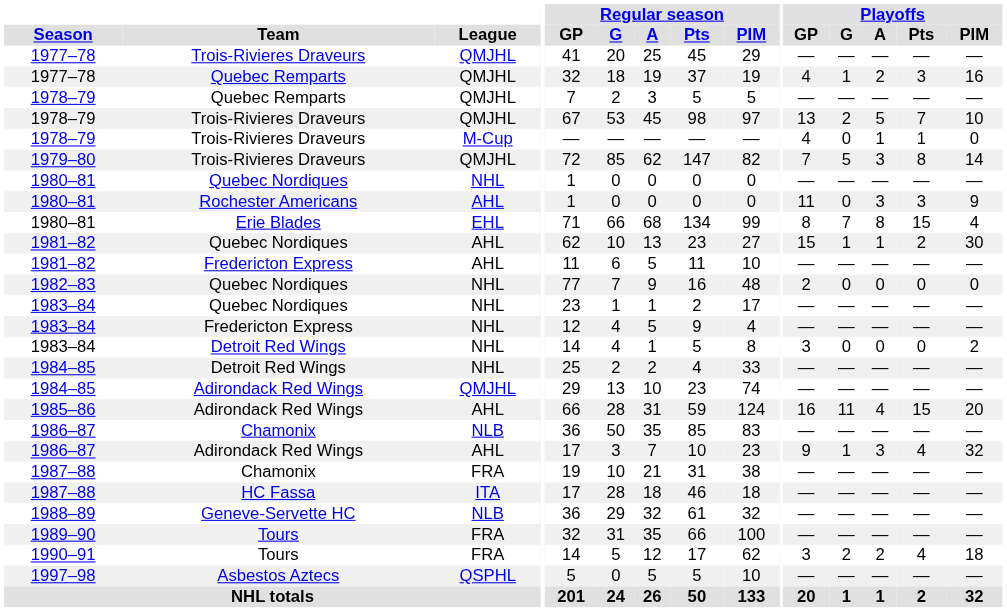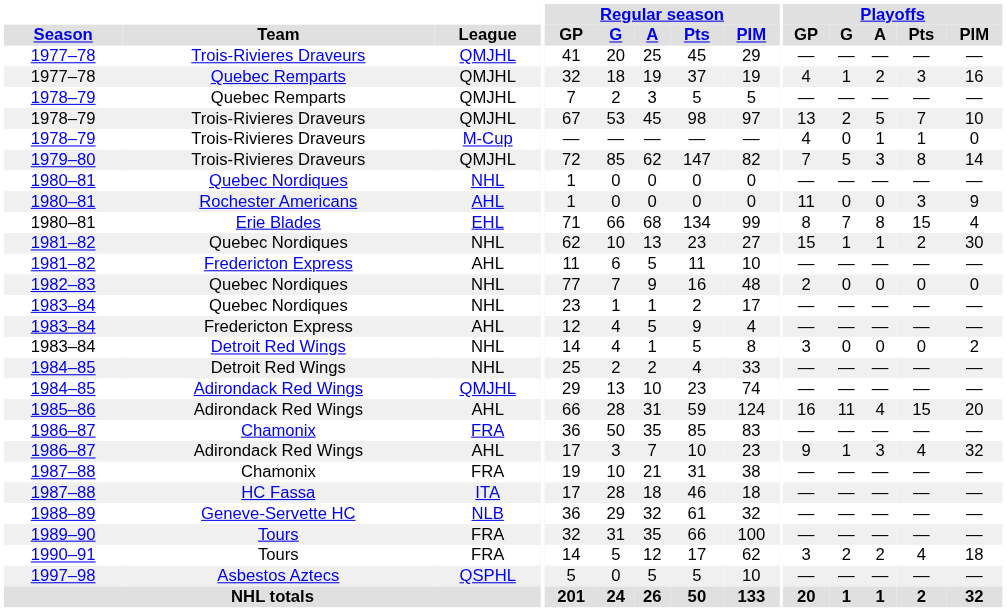 <table border="0" cellpadding="1" cellspacing="0" style="text-align:center; width:60em">
 <tr bgcolor="#e0e0e0">
 <th colspan="3" bgcolor="#ffffff"></th>
 <th rowspan="100" bgcolor="#ffffff"></th>
 <th colspan="5"><a href='#'>Regular season</a></th>
 <th rowspan="100" bgcolor="#ffffff"></th>
 <th colspan="5"><a href='#'>Playoffs</a></th>
 </tr>
 <tr bgcolor="#e0e0e0">
 <th><a href='#'>Season</a></th>
 <th>Team</th>
 <th>League</th>
 <th>GP</th>
 <th><a href='#'>G</a></th>
 <th><a href='#'>A</a></th>
 <th><a href='#'>Pts</a></th>
 <th><a href='#'>PIM</a></th>
 <th>GP</th>
 <th>G</th>
 <th>A</th>
 <th>Pts</th>
 <th>PIM</th>
 </tr>
 <tr>
 <td><a href='#'>1977–78</a></td>
 <td><a href='#'>Trois-Rivieres Draveurs</a></td>
 <td><a href='#'>QMJHL</a></td>
 <td>41</td>
 <td>20</td>
 <td>25</td>
 <td>45</td>
 <td>29</td>
 <td>—</td>
 <td>—</td>
 <td>—</td>
 <td>—</td>
 <td>—</td>
 </tr>
 <tr bgcolor="#f0f0f0">
 <td>1977–78</td>
 <td><a href='#'>Quebec Remparts</a></td>
 <td>QMJHL</td>
 <td>32</td>
 <td>18</td>
 <td>19</td>
 <td>37</td>
 <td>19</td>
 <td>4</td>
 <td>1</td>
 <td>2</td>
 <td>3</td>
 <td>16</td>
 </tr>
 <tr>
 <td><a href='#'>1978–79</a></td>
 <td>Quebec Remparts</td>
 <td>QMJHL</td>
 <td>7</td>
 <td>2</td>
 <td>3</td>
 <td>5</td>
 <td>5</td>
 <td>—</td>
 <td>—</td>
 <td>—</td>
 <td>—</td>
 <td>—</td>
 </tr>
 <tr bgcolor="#f0f0f0">
 <td>1978–79</td>
 <td>Trois-Rivieres Draveurs</td>
 <td>QMJHL</td>
 <td>67</td>
 <td>53</td>
 <td>45</td>
 <td>98</td>
 <td>97</td>
 <td>13</td>
 <td>2</td>
 <td>5</td>
 <td>7</td>
 <td>10</td>
 </tr>
 <tr>
 <td><a href='#'>1978–79</a></td>
 <td>Trois-Rivieres Draveurs</td>
 <td><a href='#'>M-Cup</a></td>
 <td>—</td>
 <td>—</td>
 <td>—</td>
 <td>—</td>
 <td>—</td>
 <td>4</td>
 <td>0</td>
 <td>1</td>
 <td>1</td>
 <td>0</td>
 </tr>
 <tr bgcolor="#f0f0f0">
 <td><a href='#'>1979–80</a></td>
 <td>Trois-Rivieres Draveurs</td>
 <td>QMJHL</td>
 <td>72</td>
 <td>85</td>
 <td>62</td>
 <td>147</td>
 <td>82</td>
 <td>7</td>
 <td>5</td>
 <td>3</td>
 <td>8</td>
 <td>14</td>
 </tr>
 <tr>
 <td><a href='#'>1980–81</a></td>
 <td><a href='#'>Quebec Nordiques</a></td>
 <td><a href='#'>NHL</a></td>
 <td>1</td>
 <td>0</td>
 <td>0</td>
 <td>0</td>
 <td>0</td>
 <td>—</td>
 <td>—</td>
 <td>—</td>
 <td>—</td>
 <td>—</td>
 </tr>
 <tr bgcolor="#f0f0f0">
 <td><a href='#'>1980–81</a></td>
 <td><a href='#'>Rochester Americans</a></td>
 <td><a href='#'>AHL</a></td>
 <td>1</td>
 <td>0</td>
 <td>0</td>
 <td>0</td>
 <td>0</td>
 <td>11</td>
 <td>0</td>
-<td>3</td>
+<td>0</td>
 <td>3</td>
 <td>9</td>
 </tr>
 <tr>
 <td>1980–81</td>
 <td><a href='#'>Erie Blades</a></td>
 <td><a href='#'>EHL</a></td>
 <td>71</td>
 <td>66</td>
 <td>68</td>
 <td>134</td>
 <td>99</td>
 <td>8</td>
 <td>7</td>
 <td>8</td>
 <td>15</td>
 <td>4</td>
 </tr>
 <tr bgcolor="#f0f0f0">
 <td><a href='#'>1981–82</a></td>
 <td>Quebec Nordiques</td>
-<td>AHL</td>
+<td>NHL</td>
 <td>62</td>
 <td>10</td>
 <td>13</td>
 <td>23</td>
 <td>27</td>
 <td>15</td>
 <td>1</td>
 <td>1</td>
 <td>2</td>
 <td>30</td>
 </tr>
 <tr>
 <td><a href='#'>1981–82</a></td>
 <td><a href='#'>Fredericton Express</a></td>
 <td>AHL</td>
 <td>11</td>
 <td>6</td>
 <td>5</td>
 <td>11</td>
 <td>10</td>
 <td>—</td>
 <td>—</td>
 <td>—</td>
 <td>—</td>
 <td>—</td>
 </tr>
 <tr bgcolor="#f0f0f0">
 <td><a href='#'>1982–83</a></td>
 <td>Quebec Nordiques</td>
 <td>NHL</td>
 <td>77</td>
 <td>7</td>
 <td>9</td>
 <td>16</td>
 <td>48</td>
 <td>2</td>
 <td>0</td>
 <td>0</td>
 <td>0</td>
 <td>0</td>
 </tr>
 <tr>
 <td><a href='#'>1983–84</a></td>
 <td>Quebec Nordiques</td>
 <td>NHL</td>
 <td>23</td>
 <td>1</td>
 <td>1</td>
 <td>2</td>
 <td>17</td>
 <td>—</td>
 <td>—</td>
 <td>—</td>
 <td>—</td>
 <td>—</td>
 </tr>
 <tr bgcolor="#f0f0f0">
 <td><a href='#'>1983–84</a></td>
 <td>Fredericton Express</td>
-<td>NHL</td>
+<td>AHL</td>
 <td>12</td>
 <td>4</td>
 <td>5</td>
 <td>9</td>
 <td>4</td>
 <td>—</td>
 <td>—</td>
 <td>—</td>
 <td>—</td>
 <td>—</td>
 </tr>
 <tr>
 <td>1983–84</td>
 <td><a href='#'>Detroit Red Wings</a></td>
 <td>NHL</td>
 <td>14</td>
 <td>4</td>
 <td>1</td>
 <td>5</td>
 <td>8</td>
 <td>3</td>
 <td>0</td>
 <td>0</td>
 <td>0</td>
 <td>2</td>
 </tr>
 <tr bgcolor="#f0f0f0">
 <td><a href='#'>1984–85</a></td>
 <td>Detroit Red Wings</td>
 <td>NHL</td>
 <td>25</td>
 <td>2</td>
 <td>2</td>
 <td>4</td>
 <td>33</td>
 <td>—</td>
 <td>—</td>
 <td>—</td>
 <td>—</td>
 <td>—</td>
 </tr>
 <tr>
 <td><a href='#'>1984–85</a></td>
 <td><a href='#'>Adirondack Red Wings</a></td>
 <td><a href='#'>QMJHL</a></td>
 <td>29</td>
 <td>13</td>
 <td>10</td>
 <td>23</td>
 <td>74</td>
 <td>—</td>
 <td>—</td>
 <td>—</td>
 <td>—</td>
 <td>—</td>
 </tr>
 <tr bgcolor="#f0f0f0">
 <td><a href='#'>1985–86</a></td>
 <td>Adirondack Red Wings</td>
 <td>AHL</td>
 <td>66</td>
 <td>28</td>
 <td>31</td>
 <td>59</td>
 <td>124</td>
 <td>16</td>
 <td>11</td>
 <td>4</td>
 <td>15</td>
 <td>20</td>
 </tr>
 <tr>
 <td><a href='#'>1986–87</a></td>
 <td><a href='#'>Chamonix</a></td>
-<td><a href='#'>NLB</a></td>
+<td><a href='#'>FRA</a></td>
 <td>36</td>
 <td>50</td>
 <td>35</td>
 <td>85</td>
 <td>83</td>
 <td>—</td>
 <td>—</td>
 <td>—</td>
 <td>—</td>
 <td>—</td>
 </tr>
 <tr bgcolor="#f0f0f0">
 <td><a href='#'>1986–87</a></td>
 <td>Adirondack Red Wings</td>
 <td>AHL</td>
 <td>17</td>
 <td>3</td>
 <td>7</td>
 <td>10</td>
 <td>23</td>
 <td>9</td>
 <td>1</td>
 <td>3</td>
 <td>4</td>
 <td>32</td>
 </tr>
 <tr>
 <td><a href='#'>1987–88</a></td>
 <td>Chamonix</td>
 <td>FRA</td>
 <td>19</td>
 <td>10</td>
 <td>21</td>
 <td>31</td>
 <td>38</td>
 <td>—</td>
 <td>—</td>
 <td>—</td>
 <td>—</td>
 <td>—</td>
 </tr>
 <tr bgcolor="#f0f0f0">
 <td><a href='#'>1987–88</a></td>
 <td><a href='#'>HC Fassa</a></td>
 <td><a href='#'>ITA</a></td>
 <td>17</td>
 <td>28</td>
 <td>18</td>
 <td>46</td>
 <td>18</td>
 <td>—</td>
 <td>—</td>
 <td>—</td>
 <td>—</td>
 <td>—</td>
 </tr>
 <tr>
 <td><a href='#'>1988–89</a></td>
 <td><a href='#'>Geneve-Servette HC</a></td>
 <td><a href='#'>NLB</a></td>
 <td>36</td>
 <td>29</td>
 <td>32</td>
 <td>61</td>
 <td>32</td>
 <td>—</td>
 <td>—</td>
 <td>—</td>
 <td>—</td>
 <td>—</td>
 </tr>
 <tr bgcolor="#f0f0f0">
 <td><a href='#'>1989–90</a></td>
 <td><a href='#'>Tours</a></td>
 <td>FRA</td>
 <td>32</td>
 <td>31</td>
 <td>35</td>
 <td>66</td>
 <td>100</td>
 <td>—</td>
 <td>—</td>
 <td>—</td>
 <td>—</td>
 <td>—</td>
 </tr>
 <tr>
 <td><a href='#'>1990–91</a></td>
 <td>Tours</td>
 <td>FRA</td>
 <td>14</td>
 <td>5</td>
 <td>12</td>
 <td>17</td>
 <td>62</td>
 <td>3</td>
 <td>2</td>
 <td>2</td>
 <td>4</td>
 <td>18</td>
 </tr>
 <tr bgcolor="#f0f0f0">
 <td><a href='#'>1997–98</a></td>
 <td><a href='#'>Asbestos Aztecs</a></td>
 <td><a href='#'>QSPHL</a></td>
 <td>5</td>
 <td>0</td>
 <td>5</td>
 <td>5</td>
 <td>10</td>
 <td>—</td>
 <td>—</td>
 <td>—</td>
 <td>—</td>
 <td>—</td>
 </tr>
 <tr bgcolor="#e0e0e0">
 <th colspan="3">NHL totals</th>
 <th>201</th>
 <th>24</th>
 <th>26</th>
 <th>50</th>
 <th>133</th>
 <th>20</th>
 <th>1</th>
 <th>1</th>
 <th>2</th>
 <th>32</th>
 </tr>
 </table>
